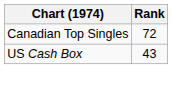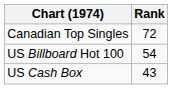 <table class="wikitable sortable">
 <tr>
 <th align="left">Chart (1974)</th>
 <th style="text-align:center;">Rank</th>
 </tr>
 <tr>
 <td>Canadian Top Singles</td>
 <td style="text-align:center;">72</td>
 </tr>
 <tr>
+<td>US <em>Billboard</em> Hot 100</td>
+<td style="text-align:center;">54</td>
+</tr>
+<tr>
 <td>US <em>Cash Box</em></td>
 <td style="text-align:center;">43</td>
 </tr>
 </table>
